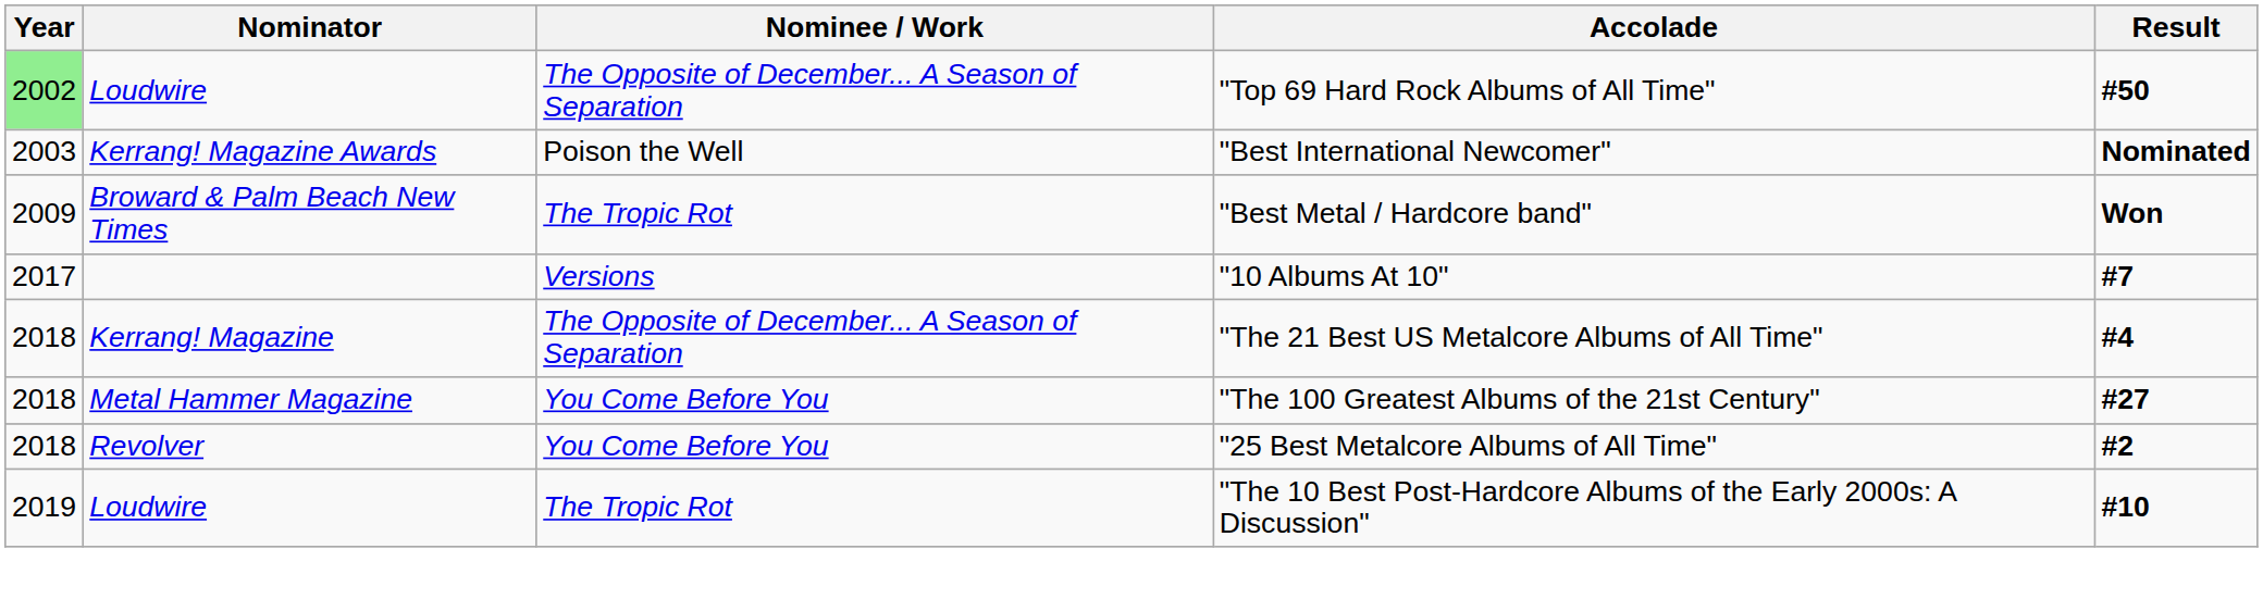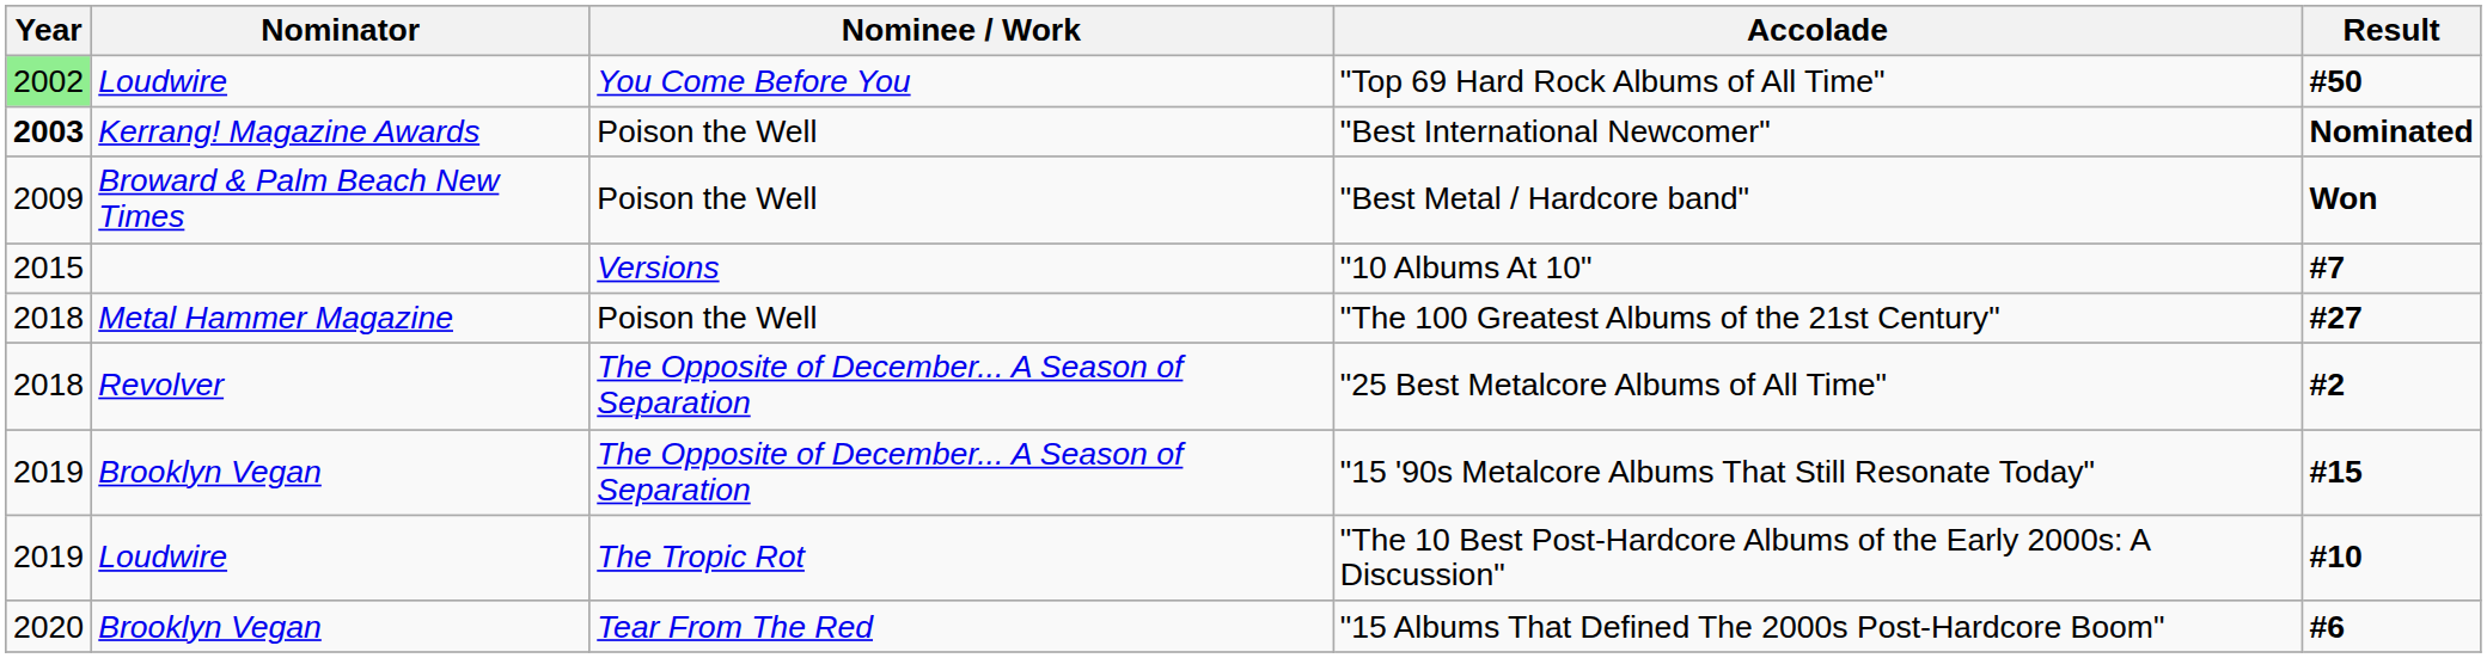 <table class="wikitable">
 <tr>
 <th>Year</th>
 <th><strong>Nominator</strong></th>
 <th>Nominee / Work</th>
 <th>Accolade</th>
 <th>Result</th>
 </tr>
 <tr>
 <td style="background: lightgreen;">2002</td>
 <td><em><a href='#'>Loudwire</a></em></td>
-<td><em><a href='#'>The Opposite of December... A Season of Separation</a></em></td>
+<td><em><a href='#'>You Come Before You</a></em></td>
 <td>"Top 69 Hard Rock Albums of All Time"</td>
 <td><strong>#50</strong></td>
 </tr>
 <tr>
-<td>2003</td>
+<td><strong>2003</strong></td>
 <td><a href='#'><em>Kerrang! Magazine Awards</em></a></td>
 <td>Poison the Well</td>
 <td>"Best International Newcomer"</td>
 <td><strong>Nominated</strong></td>
 </tr>
 <tr>
 <td>2009</td>
 <td><a href='#'><em>Broward & Palm Beach New Times</em></a></td>
-<td><em><a href='#'>The Tropic Rot</a></em></td>
+<td>Poison the Well</td>
 <td>"Best Metal / Hardcore band"</td>
 <td><strong>Won</strong></td>
 </tr>
 <tr>
-<td>2017</td>
+<td>2015</td>
 <td></td>
 <td><a href='#'><em>Versions</em></a></td>
 <td>"10 Albums At 10"</td>
 <td><strong>#7</strong></td>
 </tr>
 <tr>
 <td>2018</td>
-<td><a href='#'><em>Kerrang! Magazine</em></a></td>
-<td><em><a href='#'>The Opposite of December... A Season of Separation</a></em></td>
-<td>"The 21 Best US Metalcore Albums of All Time"</td>
-<td><strong>#4</strong></td>
-</tr>
-<tr>
-<td>2018</td>
 <td><em><a href='#'>Metal Hammer Magazine</a></em></td>
-<td><em><a href='#'>You Come Before You</a></em></td>
+<td>Poison the Well</td>
 <td>"The 100 Greatest Albums of the 21st Century"</td>
 <td><strong>#27</strong></td>
 </tr>
 <tr>
 <td>2018</td>
 <td><a href='#'><em>Revolver</em></a></td>
-<td><em><a href='#'>You Come Before You</a></em></td>
+<td><em><a href='#'>The Opposite of December... A Season of Separation</a></em></td>
 <td>"25 Best Metalcore Albums of All Time"</td>
 <td><strong>#2</strong></td>
+</tr>
+<tr>
+<td>2019</td>
+<td><a href='#'><em>Brooklyn Vegan</em></a></td>
+<td><em><a href='#'>The Opposite of December... A Season of Separation</a></em></td>
+<td>"15 '90s Metalcore Albums That Still Resonate Today"</td>
+<td><strong>#15</strong></td>
 </tr>
 <tr>
 <td>2019</td>
 <td><em><a href='#'>Loudwire</a></em></td>
 <td><em><a href='#'>The Tropic Rot</a></em></td>
 <td>"The 10 Best Post-Hardcore Albums of the Early 2000s: A Discussion"</td>
 <td><strong>#10</strong></td>
 </tr>
+<tr>
+<td>2020</td>
+<td><a href='#'><em>Brooklyn Vegan</em></a></td>
+<td><a href='#'><em>Tear From The Red</em></a></td>
+<td>"15 Albums That Defined The 2000s Post-Hardcore Boom"</td>
+<td><strong>#6</strong></td>
+</tr>
 </table>
